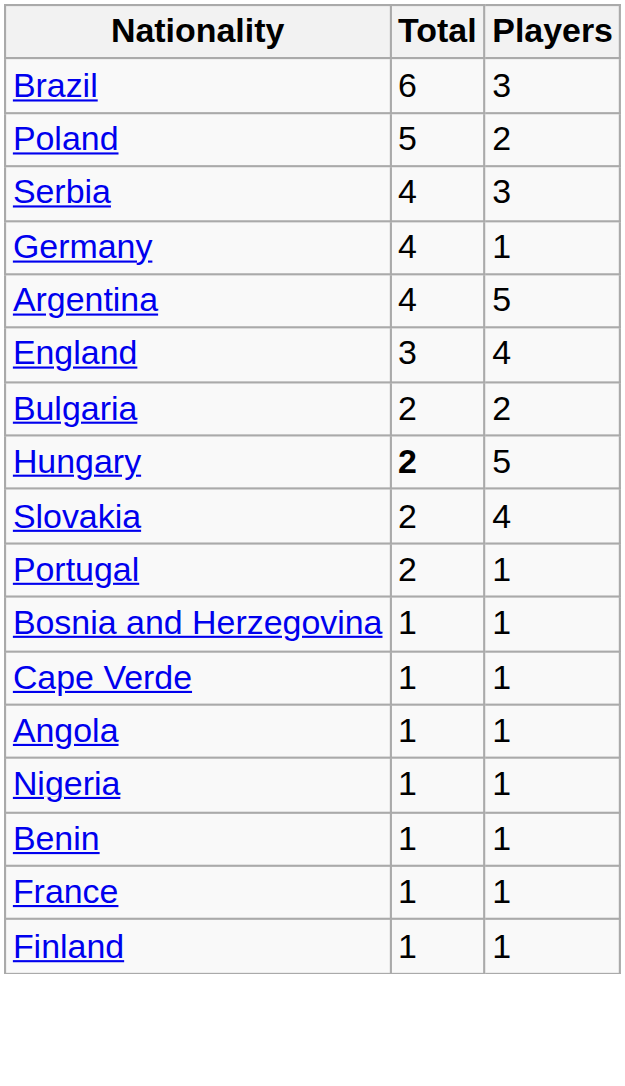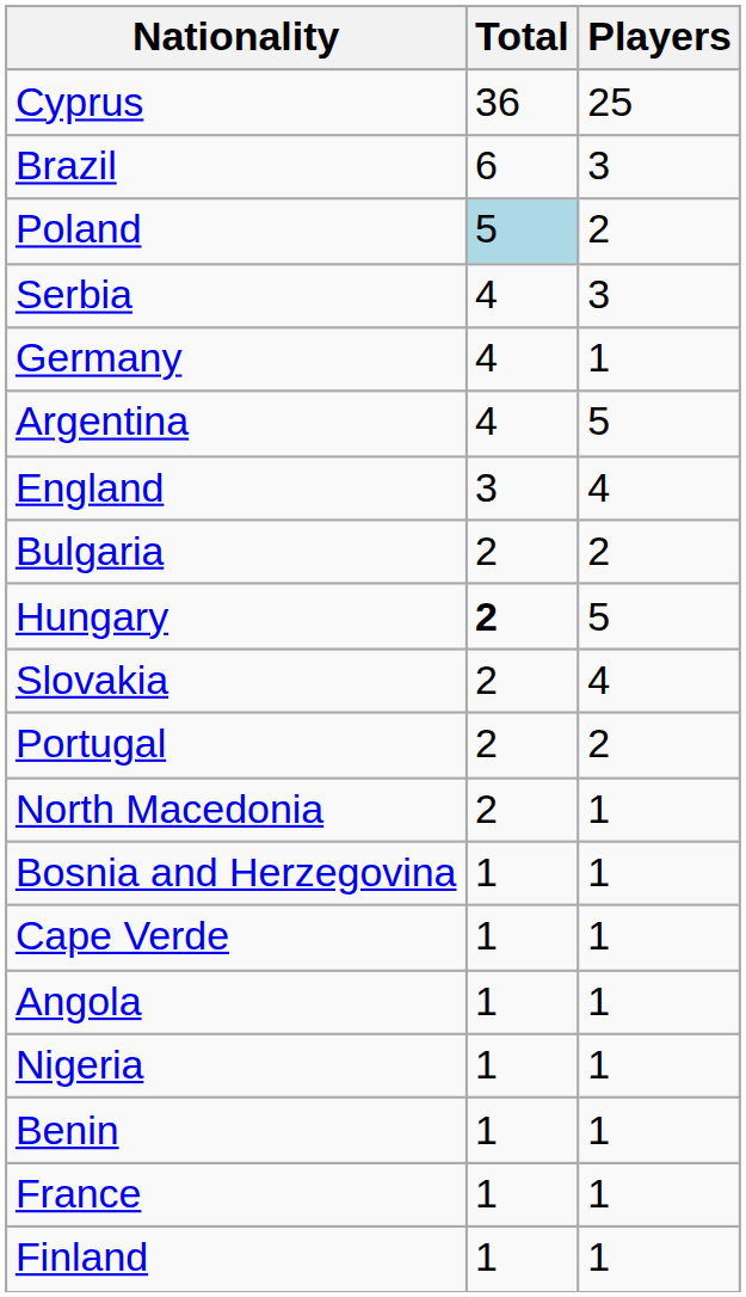 <table class="wikitable">
 <tr>
 <th>Nationality</th>
 <th>Total</th>
 <th>Players</th>
+</tr>
+<tr>
+<td> <a href='#'>Cyprus</a></td>
+<td>36</td>
+<td>25</td>
 </tr>
 <tr>
 <td> <a href='#'>Brazil</a></td>
 <td>6</td>
 <td>3</td>
 </tr>
 <tr>
 <td> <a href='#'>Poland</a></td>
-<td>5</td>
+<td style="background: lightblue;">5</td>
 <td>2</td>
 </tr>
 <tr>
 <td> <a href='#'>Serbia</a></td>
 <td>4</td>
 <td>3</td>
 </tr>
 <tr>
 <td> <a href='#'>Germany</a></td>
 <td>4</td>
 <td>1</td>
 </tr>
 <tr>
 <td> <a href='#'>Argentina</a></td>
 <td>4</td>
 <td>5</td>
 </tr>
 <tr>
 <td> <a href='#'>England</a></td>
 <td>3</td>
 <td>4</td>
 </tr>
 <tr>
 <td> <a href='#'>Bulgaria</a></td>
 <td>2</td>
 <td>2</td>
 </tr>
 <tr>
 <td> <a href='#'>Hungary</a></td>
 <td><strong>2</strong></td>
 <td>5</td>
 </tr>
 <tr>
 <td> <a href='#'>Slovakia</a></td>
 <td>2</td>
 <td>4</td>
 </tr>
 <tr>
 <td> <a href='#'>Portugal</a></td>
 <td>2</td>
+<td>2</td>
+</tr>
+<tr>
+<td> <a href='#'>North Macedonia</a></td>
+<td>2</td>
 <td>1</td>
 </tr>
 <tr>
 <td> <a href='#'>Bosnia and Herzegovina</a></td>
 <td>1</td>
 <td>1</td>
 </tr>
 <tr>
 <td> <a href='#'>Cape Verde</a></td>
 <td>1</td>
 <td>1</td>
 </tr>
 <tr>
 <td> <a href='#'>Angola</a></td>
 <td>1</td>
 <td>1</td>
 </tr>
 <tr>
 <td> <a href='#'>Nigeria</a></td>
 <td>1</td>
 <td>1</td>
 </tr>
 <tr>
 <td> <a href='#'>Benin</a></td>
 <td>1</td>
 <td>1</td>
 </tr>
 <tr>
 <td> <a href='#'>France</a></td>
 <td>1</td>
 <td>1</td>
 </tr>
 <tr>
 <td> <a href='#'>Finland</a></td>
 <td>1</td>
 <td>1</td>
 </tr>
 </table>
